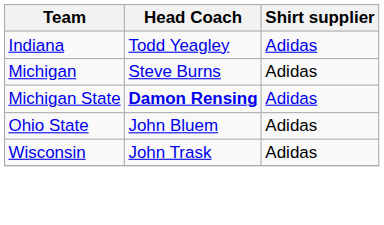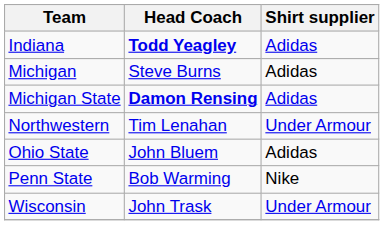 <table class="wikitable sortable" style="text-align: left;">
 <tr>
 <th>Team</th>
 <th>Head Coach</th>
 <th>Shirt supplier</th>
 </tr>
 <tr>
 <td><a href='#'>Indiana</a></td>
-<td> <a href='#'>Todd Yeagley</a></td>
+<td><strong> <a href='#'>Todd Yeagley</a></strong></td>
 <td> <a href='#'>Adidas</a></td>
 </tr>
 <tr>
 <td><a href='#'>Michigan</a></td>
 <td> <a href='#'>Steve Burns</a></td>
 <td> Adidas</td>
 </tr>
 <tr>
 <td><a href='#'>Michigan State</a></td>
 <td><strong> <a href='#'>Damon Rensing</a></strong></td>
 <td> <a href='#'>Adidas</a></td>
 </tr>
 <tr>
+<td><a href='#'>Northwestern</a></td>
+<td> <a href='#'>Tim Lenahan</a></td>
+<td> <a href='#'>Under Armour</a></td>
+</tr>
+<tr>
 <td><a href='#'>Ohio State</a></td>
 <td> <a href='#'>John Bluem</a></td>
 <td> Adidas</td>
 </tr>
 <tr>
+<td><a href='#'>Penn State</a></td>
+<td> <a href='#'>Bob Warming</a></td>
+<td> Nike</td>
+</tr>
+<tr>
 <td><a href='#'>Wisconsin</a></td>
 <td> <a href='#'>John Trask</a></td>
-<td> Adidas</td>
+<td> <a href='#'>Under Armour</a></td>
 </tr>
 <tr>
 </tr>
 </table>
